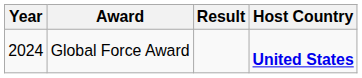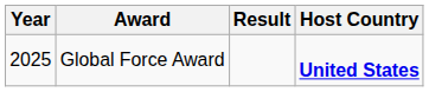 <table class="wikitable">
 <tr>
 <th>Year</th>
 <th>Award</th>
 <th>Result</th>
 <th>Host Country</th>
 </tr>
 <tr>
-<td>2024</td>
+<td>2025</td>
 <td>Global Force Award</td>
 <td></td>
 <td><strong> <br> <a href='#'>United States</a></strong></td>
 </tr>
 </table>
